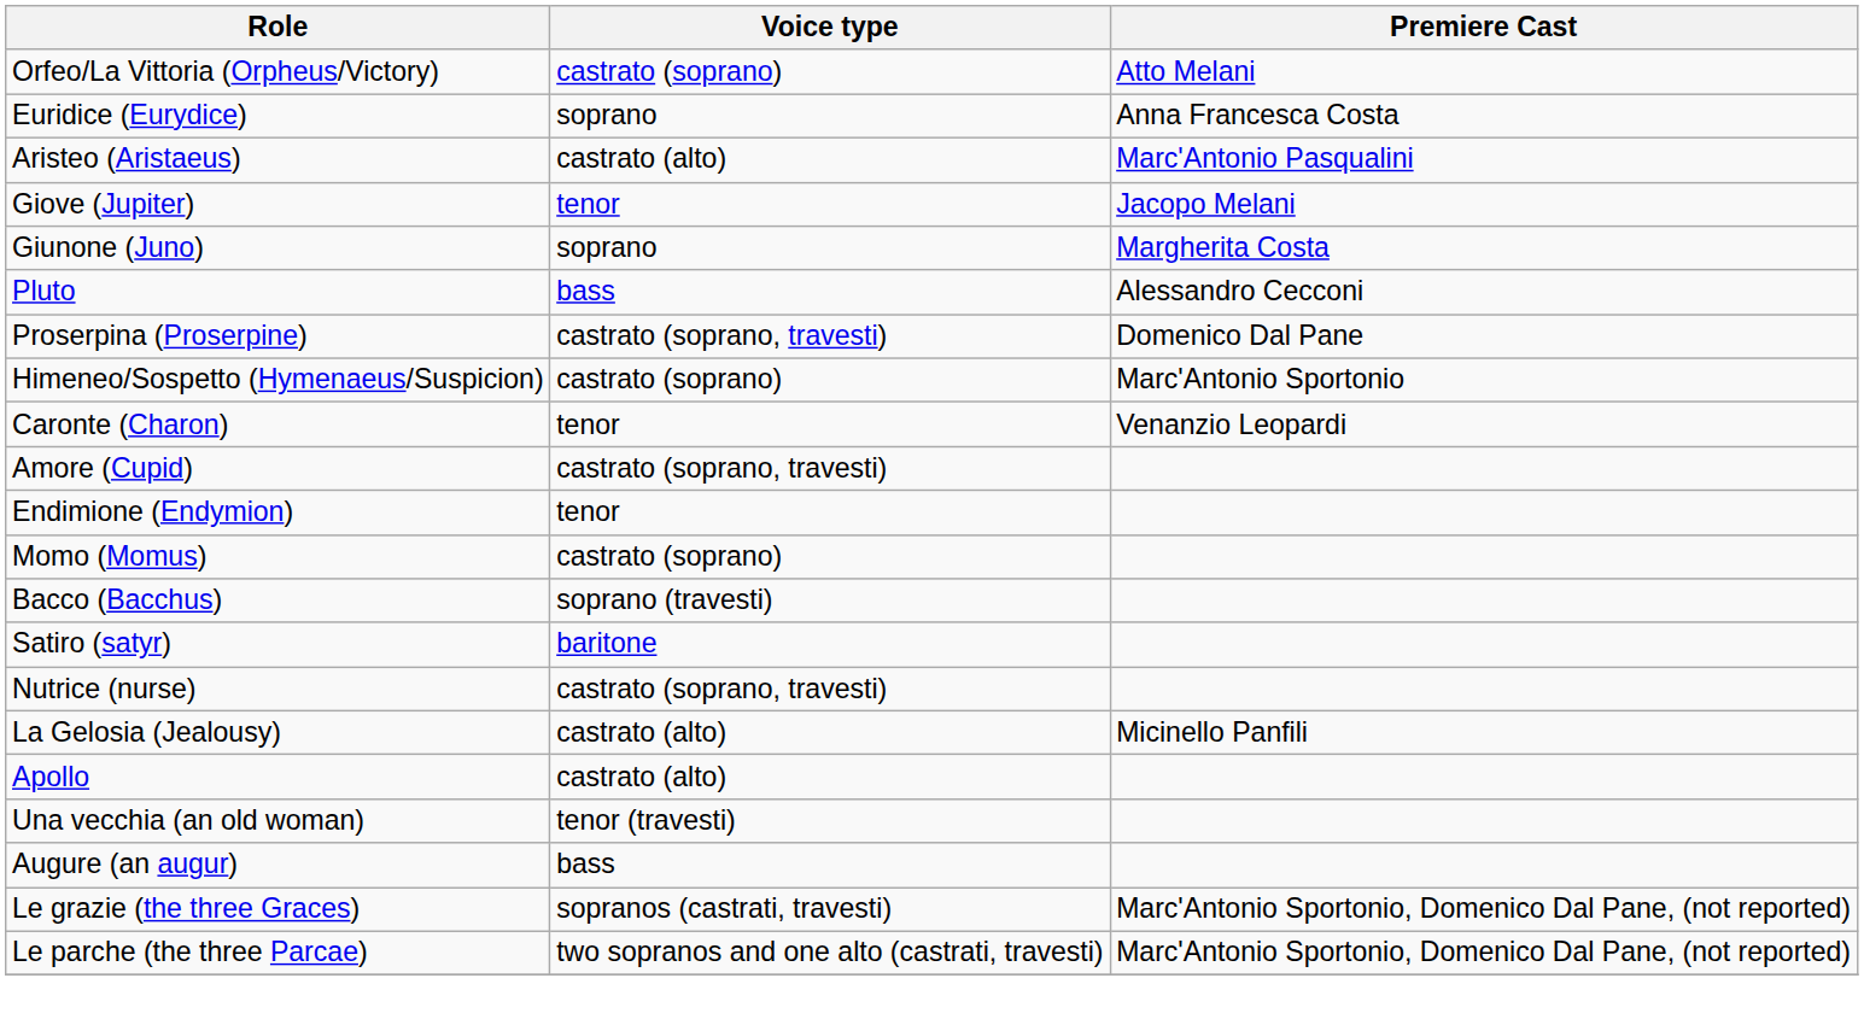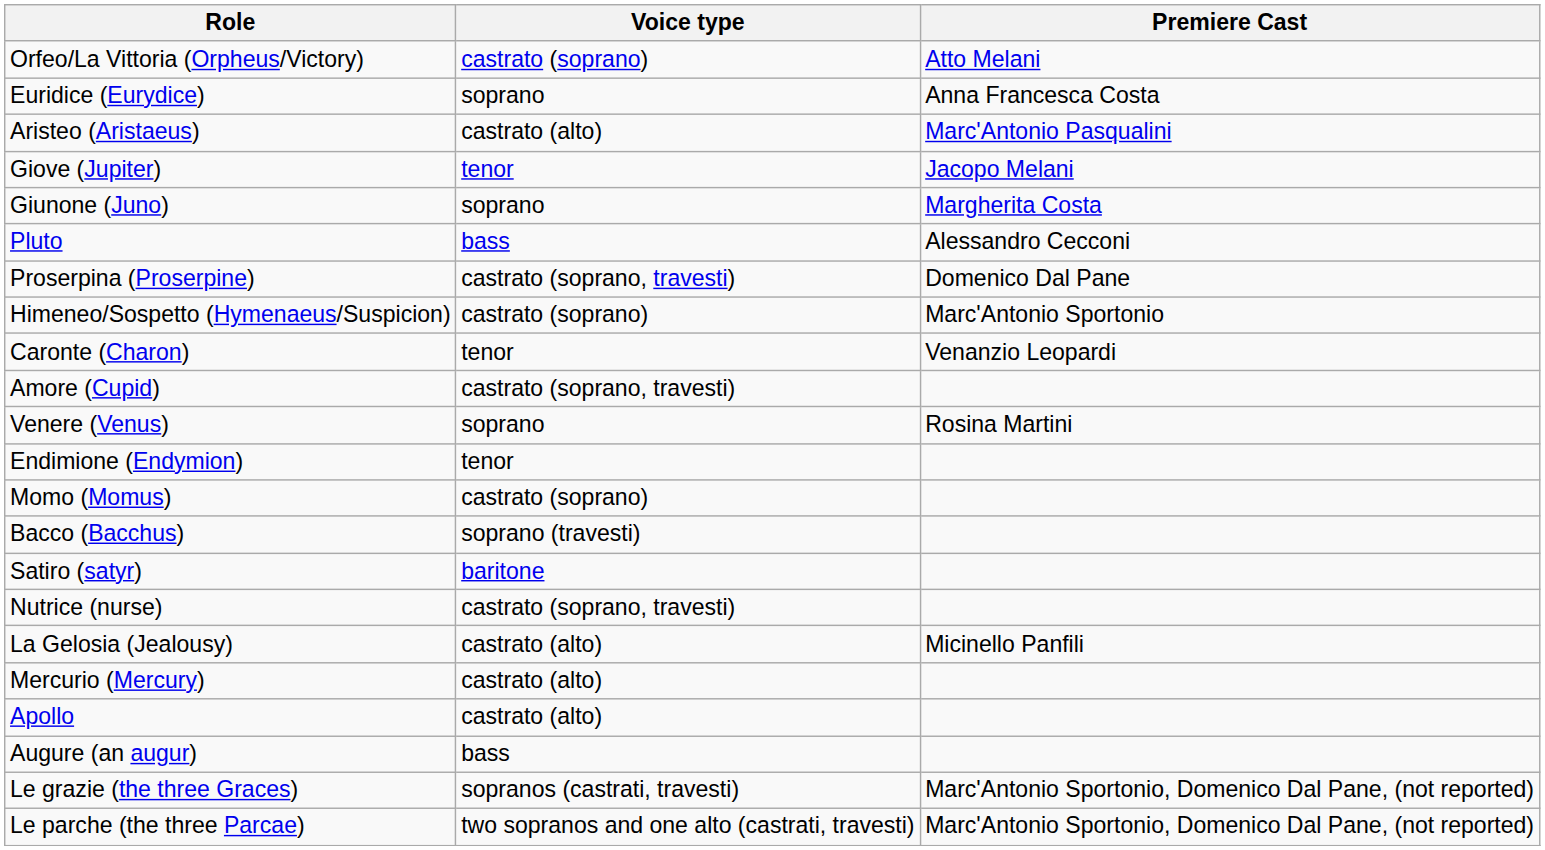 <table class="wikitable">
 <tr>
 <th>Role</th>
 <th>Voice type</th>
 <th>Premiere Cast</th>
 </tr>
 <tr>
 <td>Orfeo/La Vittoria (<a href='#'>Orpheus</a>/Victory)</td>
 <td><a href='#'>castrato</a> (<a href='#'>soprano</a>)</td>
 <td><a href='#'>Atto Melani</a></td>
 </tr>
 <tr>
 <td>Euridice (<a href='#'>Eurydice</a>)</td>
 <td>soprano</td>
 <td>Anna Francesca Costa</td>
 </tr>
 <tr>
 <td>Aristeo (<a href='#'>Aristaeus</a>)</td>
 <td>castrato (alto)</td>
 <td><a href='#'>Marc'Antonio Pasqualini</a></td>
 </tr>
 <tr>
 <td>Giove (<a href='#'>Jupiter</a>)</td>
 <td><a href='#'>tenor</a></td>
 <td><a href='#'>Jacopo Melani</a></td>
 </tr>
 <tr>
 <td>Giunone (<a href='#'>Juno</a>)</td>
 <td>soprano</td>
 <td><a href='#'>Margherita Costa</a></td>
 </tr>
 <tr>
 <td><a href='#'>Pluto</a></td>
 <td><a href='#'>bass</a></td>
 <td>Alessandro Cecconi</td>
 </tr>
 <tr>
 <td>Proserpina (<a href='#'>Proserpine</a>)</td>
 <td>castrato (soprano, <a href='#'>travesti</a>)</td>
 <td>Domenico Dal Pane</td>
 </tr>
 <tr>
 <td>Himeneo/Sospetto (<a href='#'>Hymenaeus</a>/Suspicion)</td>
 <td>castrato (soprano)</td>
 <td>Marc'Antonio Sportonio</td>
 </tr>
 <tr>
 <td>Caronte (<a href='#'>Charon</a>)</td>
 <td>tenor</td>
 <td>Venanzio Leopardi</td>
 </tr>
 <tr>
 <td>Amore (<a href='#'>Cupid</a>)</td>
 <td>castrato (soprano, travesti)</td>
 <td></td>
 </tr>
 <tr>
+<td>Venere (<a href='#'>Venus</a>)</td>
+<td>soprano</td>
+<td>Rosina Martini</td>
+</tr>
+<tr>
 <td>Endimione (<a href='#'>Endymion</a>)</td>
 <td>tenor</td>
 <td></td>
 </tr>
 <tr>
 <td>Momo (<a href='#'>Momus</a>)</td>
 <td>castrato (soprano)</td>
 <td></td>
 </tr>
 <tr>
 <td>Bacco (<a href='#'>Bacchus</a>)</td>
 <td>soprano (travesti)</td>
 <td></td>
 </tr>
 <tr>
 <td>Satiro (<a href='#'>satyr</a>)</td>
 <td><a href='#'>baritone</a></td>
 <td></td>
 </tr>
 <tr>
 <td>Nutrice (nurse)</td>
 <td>castrato (soprano, travesti)</td>
 <td></td>
 </tr>
 <tr>
 <td>La Gelosia (Jealousy)</td>
 <td>castrato (alto)</td>
 <td>Micinello Panfili</td>
 </tr>
 <tr>
-<td><a href='#'>Apollo</a></td>
+<td>Mercurio (<a href='#'>Mercury</a>)</td>
 <td>castrato (alto)</td>
 <td></td>
 </tr>
 <tr>
-<td>Una vecchia (an old woman)</td>
-<td>tenor (travesti)</td>
+<td><a href='#'>Apollo</a></td>
+<td>castrato (alto)</td>
 <td></td>
 </tr>
 <tr>
 <td>Augure (an <a href='#'>augur</a>)</td>
 <td>bass</td>
 <td></td>
 </tr>
 <tr>
 <td>Le grazie (<a href='#'>the three Graces</a>)</td>
 <td>sopranos (castrati, travesti)</td>
 <td>Marc'Antonio Sportonio, Domenico Dal Pane, (not reported)</td>
 </tr>
 <tr>
 <td>Le parche (the three <a href='#'>Parcae</a>)</td>
 <td>two sopranos and one alto (castrati, travesti)</td>
 <td>Marc'Antonio Sportonio, Domenico Dal Pane, (not reported)</td>
 </tr>
 <tr>
 </tr>
 </table>
